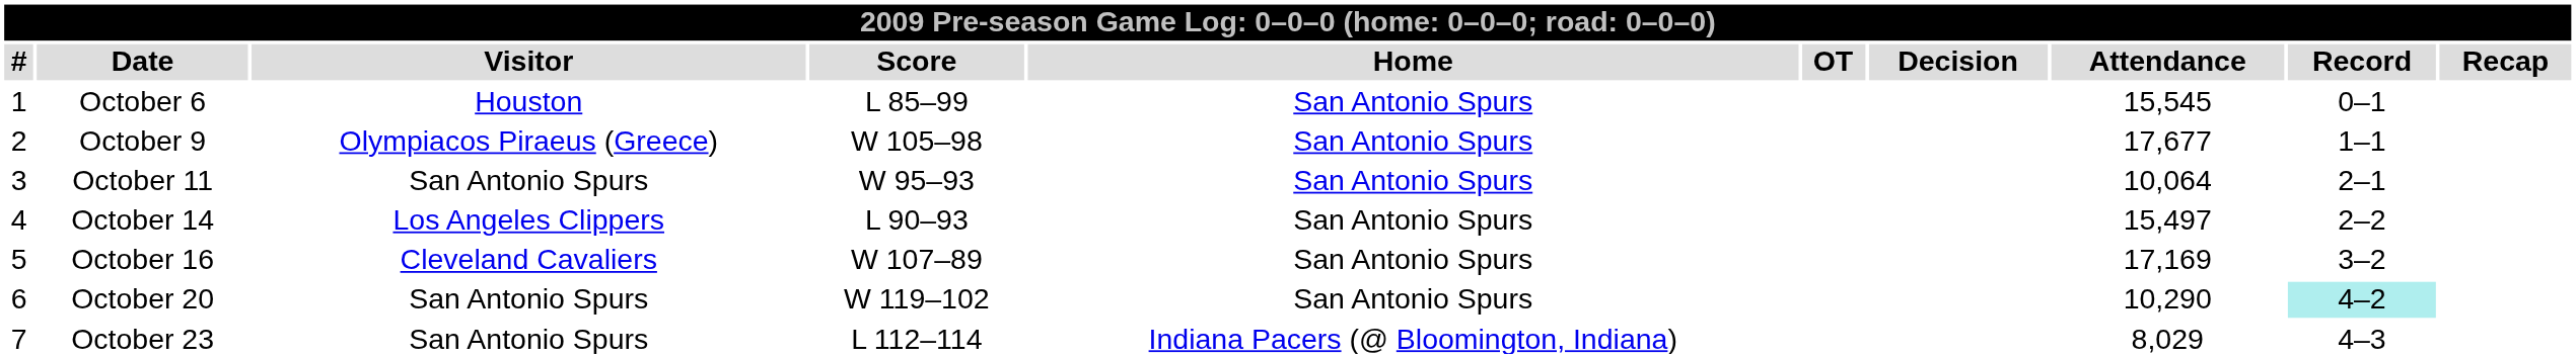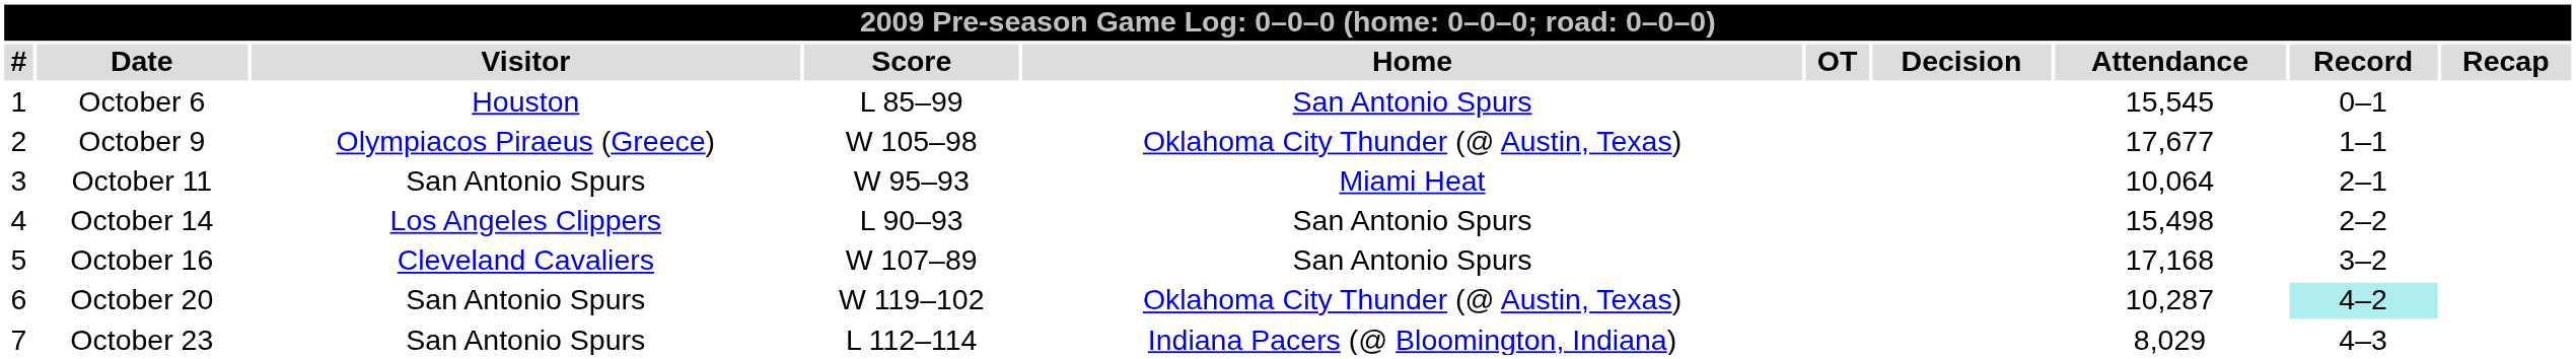 <table class="toccolours collapsible" width=90% style="clear:both; margin:1.5em auto; text-align:center">
 <tr>
 <th colspan=11 style="background:black; color: silver;">2009 Pre-season Game Log: 0–0–0 (home: 0–0–0; road: 0–0–0)</th>
 </tr>
 <tr align="center" bgcolor="#dddddd">
 <td><strong>#</strong></td>
 <td><strong>Date</strong></td>
 <td><strong>Visitor</strong></td>
 <td><strong>Score</strong></td>
 <td><strong>Home</strong></td>
 <td><strong>OT</strong></td>
 <td><strong>Decision</strong></td>
 <td><strong>Attendance</strong></td>
 <td><strong>Record</strong></td>
 <td><strong>Recap</strong></td>
 </tr>
 <tr align-"center">
 <td>1</td>
 <td>October 6</td>
 <td><a href='#'>Houston</a></td>
 <td>L 85–99</td>
 <td><a href='#'>San Antonio Spurs</a></td>
 <td></td>
 <td></td>
 <td>15,545</td>
 <td>0–1</td>
 <td></td>
 </tr>
 <tr align="center">
 <td>2</td>
 <td>October 9</td>
 <td><a href='#'>Olympiacos Piraeus</a> (<a href='#'>Greece</a>)</td>
 <td>W 105–98</td>
-<td><a href='#'>San Antonio Spurs</a></td>
+<td><a href='#'>Oklahoma City Thunder</a> (@ <a href='#'>Austin, Texas</a>)</td>
 <td></td>
 <td></td>
 <td>17,677</td>
 <td>1–1</td>
 <td></td>
 </tr>
 <tr align="center">
 <td>3</td>
 <td>October 11</td>
 <td>San Antonio Spurs</td>
 <td>W 95–93</td>
-<td><a href='#'>San Antonio Spurs</a></td>
+<td><a href='#'>Miami Heat</a></td>
 <td></td>
 <td></td>
 <td>10,064</td>
 <td>2–1</td>
 <td></td>
 </tr>
 <tr align="center">
 <td>4</td>
 <td>October 14</td>
 <td><a href='#'>Los Angeles Clippers</a></td>
 <td>L 90–93</td>
 <td>San Antonio Spurs</td>
 <td></td>
 <td></td>
-<td>15,497</td>
+<td>15,498</td>
 <td>2–2</td>
 <td></td>
 </tr>
 <tr align="center">
 <td>5</td>
 <td>October 16</td>
 <td><a href='#'>Cleveland Cavaliers</a></td>
 <td>W 107–89</td>
 <td>San Antonio Spurs</td>
 <td></td>
 <td></td>
-<td>17,169</td>
+<td>17,168</td>
 <td>3–2</td>
 <td></td>
 </tr>
 <tr align="center">
 <td>6</td>
 <td>October 20</td>
 <td>San Antonio Spurs</td>
 <td>W 119–102</td>
-<td>San Antonio Spurs</td>
+<td><a href='#'>Oklahoma City Thunder</a> (@ <a href='#'>Austin, Texas</a>)</td>
 <td></td>
 <td></td>
-<td>10,290</td>
+<td>10,287</td>
 <td style="background: paleturquoise;">4–2</td>
 <td></td>
 </tr>
 <tr align="center">
 <td>7</td>
 <td>October 23</td>
 <td>San Antonio Spurs</td>
 <td>L 112–114</td>
 <td><a href='#'>Indiana Pacers</a> (@ <a href='#'>Bloomington, Indiana</a>)</td>
 <td></td>
 <td></td>
 <td>8,029</td>
 <td>4–3</td>
 <td></td>
 </tr>
 <tr align="center">
 </tr>
 </table>
